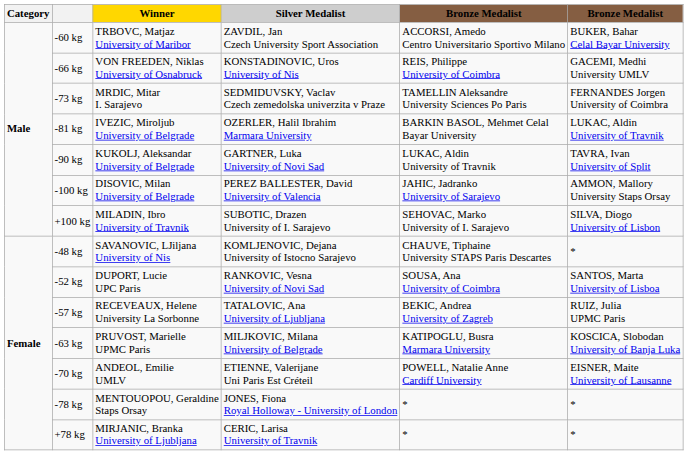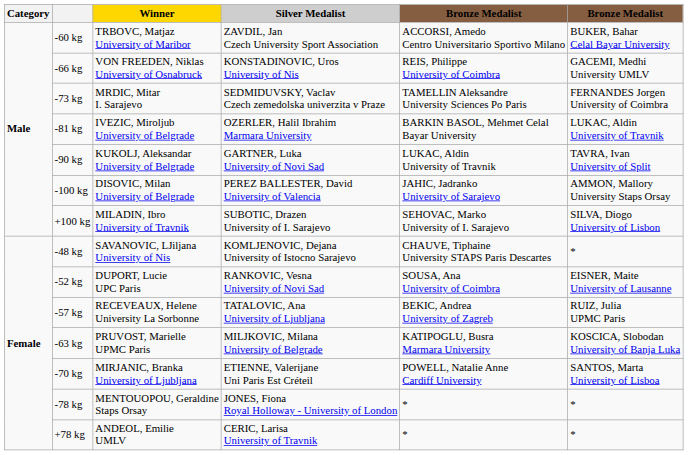 <table class=wikitable style="font-size:90%;">
 <tr>
 <th>Category</th>
 <th></th>
 <th style="background:#FFD700;">Winner</th>
 <th style="background:#CECECE;">Silver Medalist</th>
 <th style="background:#855E42;">Bronze Medalist</th>
 <th style="background:#855E42;">Bronze Medalist</th>
 </tr>
 <tr>
 <td rowspan=7><strong>Male</strong></td>
 <td>-60 kg</td>
 <td>TRBOVC, Matjaz<br> <a href='#'>University of Maribor</a><br> </td>
 <td>ZAVDIL, Jan <br>Czech University Sport Association<br> </td>
 <td>ACCORSI, Amedo <br>Centro Universitario Sportivo Milano <br> </td>
 <td>BUKER, Bahar <br><a href='#'>Celal Bayar University</a> <br> </td>
 </tr>
 <tr>
 <td>-66 kg</td>
 <td>VON FREEDEN, Niklas <br> <a href='#'>University of Osnabruck</a><br> </td>
 <td>KONSTADINOVIC, Uros <br><a href='#'>University of Nis</a> <br> </td>
 <td>REIS, Philippe <br><a href='#'>University of Coimbra</a> <br> </td>
 <td>GACEMI, Medhi<br>University UMLV <br> </td>
 </tr>
 <tr>
 <td>-73 kg</td>
 <td>MRDIC, Mitar <br>I. Sarajevo<br> </td>
 <td>SEDMIDUVSKY, Vaclav <br>Czech zemedolska univerzita v Praze <br> </td>
 <td>TAMELLIN Aleksandre <br>University Sciences Po Paris <br> </td>
 <td>FERNANDES Jorgen <br>University of Coimbra <br> </td>
 </tr>
 <tr>
 <td>-81 kg</td>
 <td>IVEZIC, Miroljub <br><a href='#'>University of Belgrade</a><br> </td>
 <td>OZERLER, Halil Ibrahim<br> <a href='#'>Marmara University</a> <br> </td>
 <td>BARKIN BASOL, Mehmet Celal <br>Bayar University<br> </td>
 <td>LUKAC, Aldin<br><a href='#'>University of Travnik</a> <br> </td>
 </tr>
 <tr>
 <td>-90 kg</td>
 <td>KUKOLJ, Aleksandar<br> <a href='#'>University of Belgrade</a><br> </td>
 <td>GARTNER, Luka<br> <a href='#'>University of Novi Sad</a> <br> </td>
 <td>LUKAC, Aldin<br> University of Travnik <br> </td>
 <td>TAVRA, Ivan<br><a href='#'>University of Split</a> <br> </td>
 </tr>
 <tr>
 <td>-100 kg</td>
 <td>DISOVIC, Milan <br><a href='#'>University of Belgrade</a><br> </td>
 <td>PEREZ BALLESTER, David <br><a href='#'>University of Valencia</a> <br> </td>
 <td>JAHIC, Jadranko <br> <a href='#'>University of Sarajevo</a> <br> </td>
 <td>AMMON, Mallory<br>University Staps Orsay <br> </td>
 </tr>
 <tr>
 <td>+100 kg</td>
 <td>MILADIN, Ibro <br><a href='#'>University of Travnik</a><br> </td>
 <td>SUBOTIC, Drazen <br> University of I. Sarajevo <br> </td>
 <td>SEHOVAC, Marko<br> University of I. Sarajevo <br> </td>
 <td>SILVA, Diogo <br><a href='#'>University of Lisbon</a> <br> </td>
 </tr>
 <tr>
 <td rowspan=7><strong>Female</strong></td>
 <td>-48 kg</td>
 <td>SAVANOVIC, LJiljana <br> <a href='#'>University of Nis</a><br> </td>
 <td>KOMLJENOVIC, Dejana <br> University of Istocno Sarajevo<br> </td>
 <td>CHAUVE, Tiphaine <br> University STAPS Paris Descartes <br> </td>
 <td>*</td>
 </tr>
 <tr>
 <td>-52 kg</td>
 <td>DUPORT, Lucie <br> UPC Paris<br> </td>
 <td>RANKOVIC, Vesna <br> <a href='#'>University of Novi Sad</a> <br> </td>
 <td>SOUSA, Ana <br> <a href='#'>University of Coimbra</a> <br> </td>
-<td>SANTOS, Marta <br> <a href='#'>University of Lisboa</a> <br> </td>
+<td>EISNER, Maite <br> <a href='#'>University of Lausanne</a> <br> </td>
 </tr>
 <tr>
 <td>-57 kg</td>
 <td>RECEVEAUX, Helene <br> University La Sorbonne<br> </td>
 <td>TATALOVIC, Ana <br><a href='#'>University of Ljubljana</a><br> </td>
 <td>BEKIC, Andrea <br> <a href='#'>University of Zagreb</a> <br> </td>
 <td>RUIZ, Julia <br>UPMC Paris <br> </td>
 </tr>
 <tr>
 <td>-63 kg</td>
 <td>PRUVOST, Marielle <br> UPMC Paris<br> </td>
 <td>MILJKOVIC, Milana <br><a href='#'>University of Belgrade</a><br> </td>
 <td>KATIPOGLU, Busra <br> <a href='#'>Marmara University</a> <br> </td>
 <td>KOSCICA, Slobodan<br><a href='#'>University of Banja Luka</a> <br> </td>
 </tr>
 <tr>
 <td>-70 kg</td>
-<td>ANDEOL, Emilie <br> UMLV<br> </td>
+<td>MIRJANIC, Branka <br> <a href='#'>University of Ljubljana</a><br> </td>
 <td>ETIENNE, Valerijane <br> Uni Paris Est Créteil <br> </td>
 <td>POWELL, Natalie Anne <br> <a href='#'>Cardiff University</a> <br> </td>
-<td>EISNER, Maite <br> <a href='#'>University of Lausanne</a> <br> </td>
+<td>SANTOS, Marta <br> <a href='#'>University of Lisboa</a> <br> </td>
 </tr>
 <tr>
 <td>-78 kg</td>
 <td>MENTOUOPOU, Geraldine <br> Staps Orsay <br> </td>
 <td>JONES, Fiona <br> <a href='#'>Royal Holloway - University of London</a><br> </td>
 <td>*</td>
 <td>*</td>
 </tr>
 <tr>
 <td>+78 kg</td>
-<td>MIRJANIC, Branka <br> <a href='#'>University of Ljubljana</a><br> </td>
+<td>ANDEOL, Emilie <br> UMLV<br> </td>
 <td>CERIC, Larisa <br> <a href='#'>University of Travnik</a><br> </td>
 <td>*</td>
 <td>*</td>
 </tr>
 </table>
